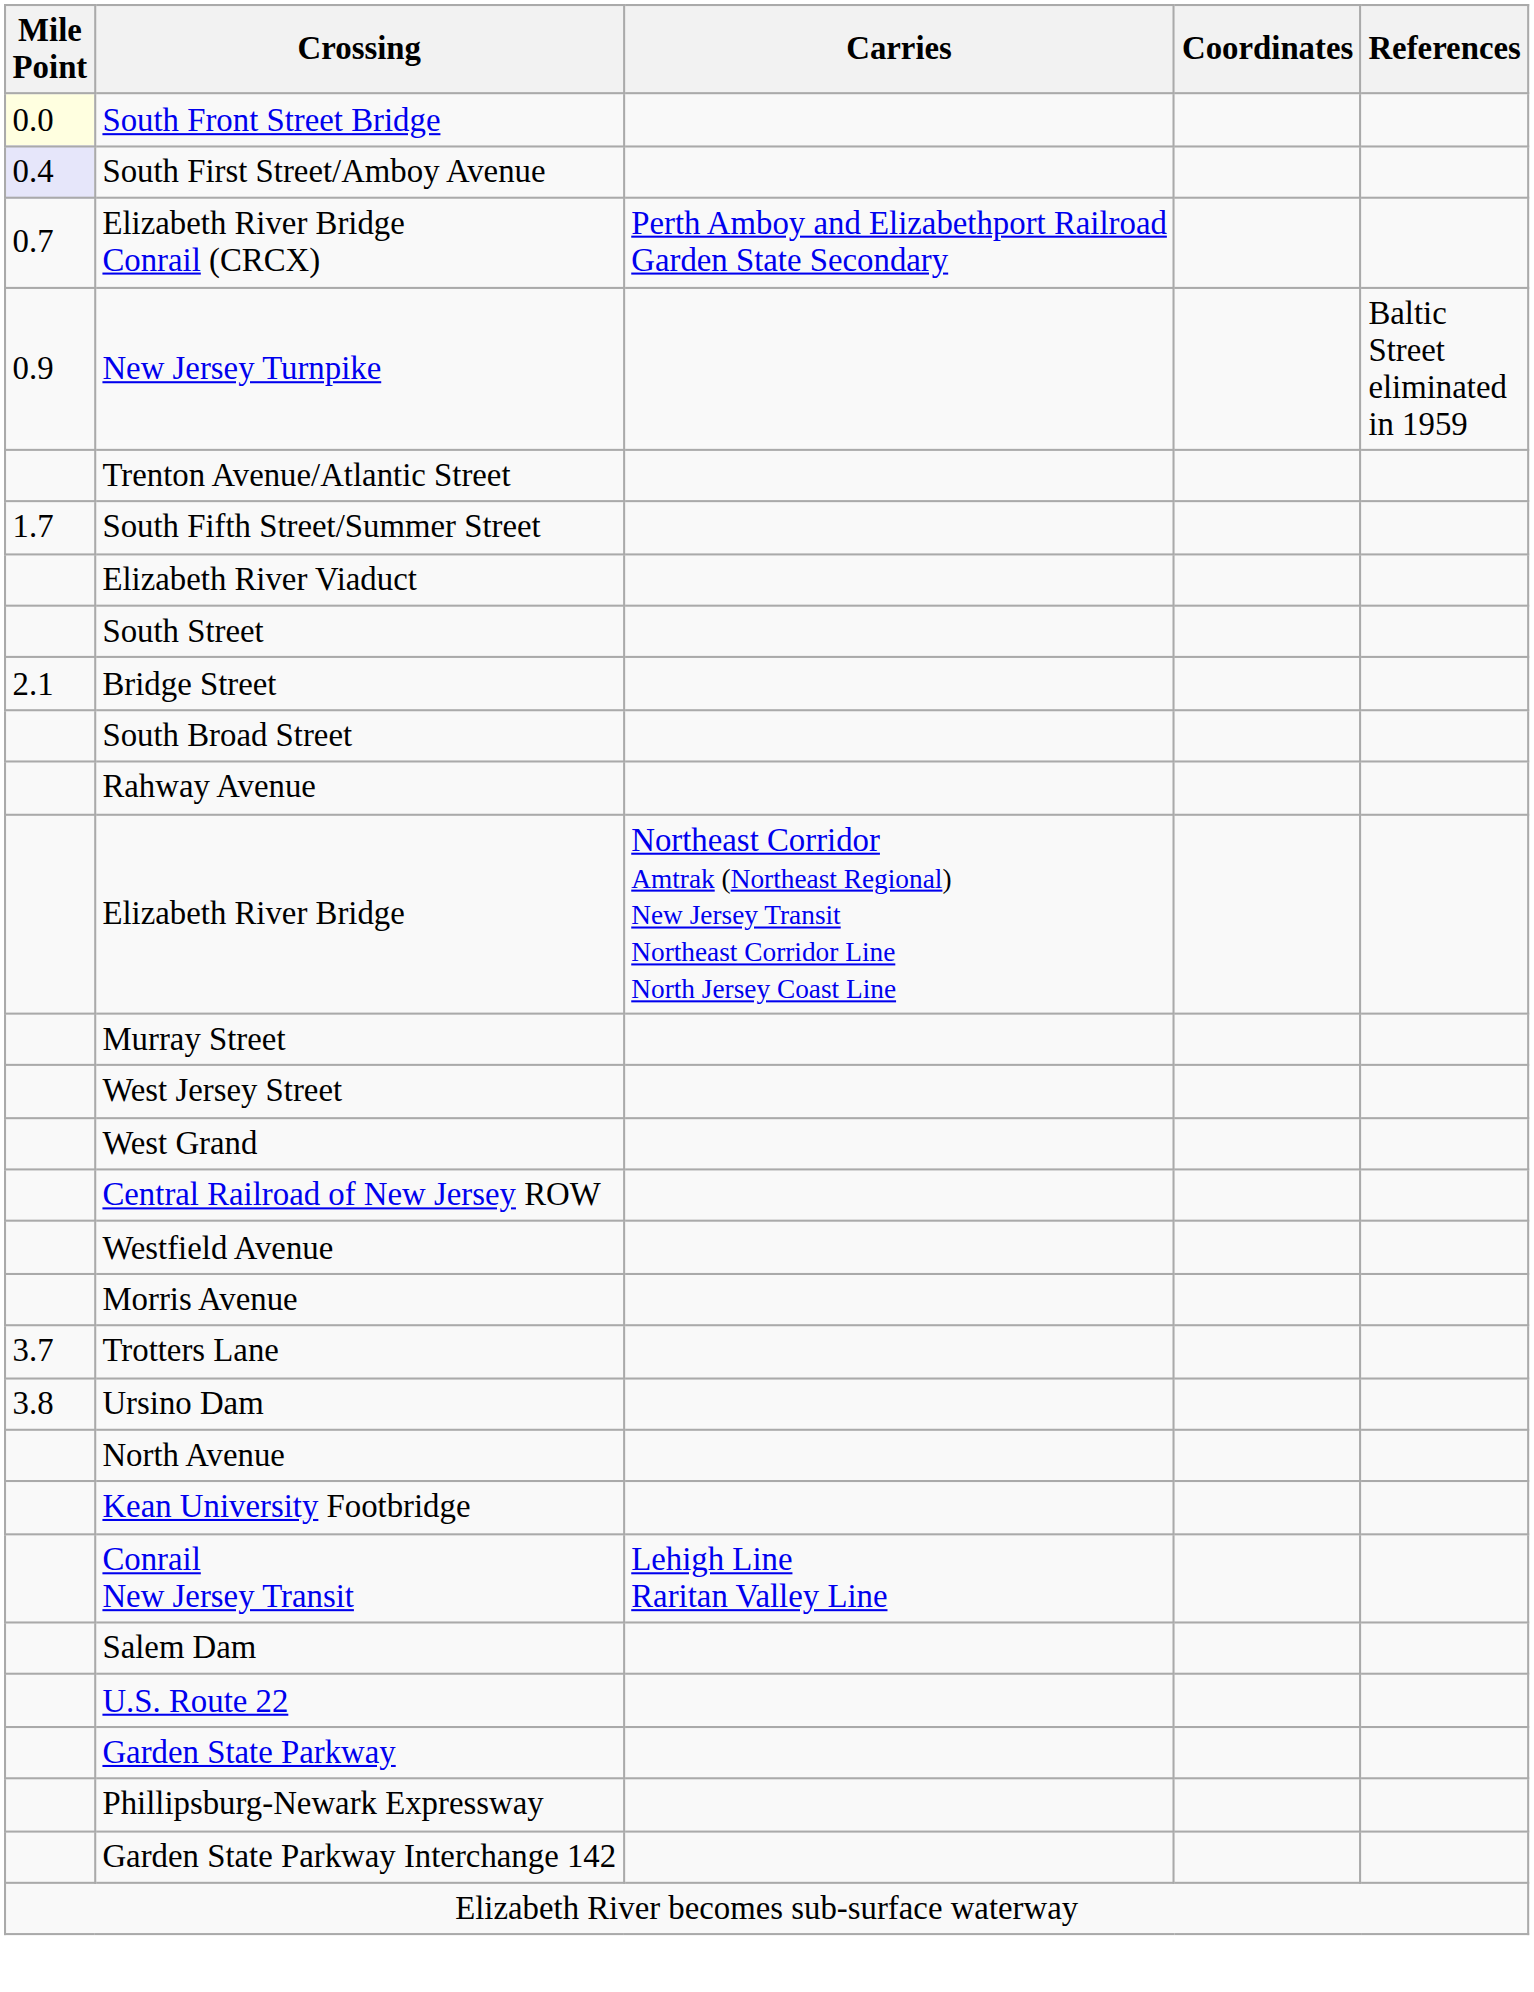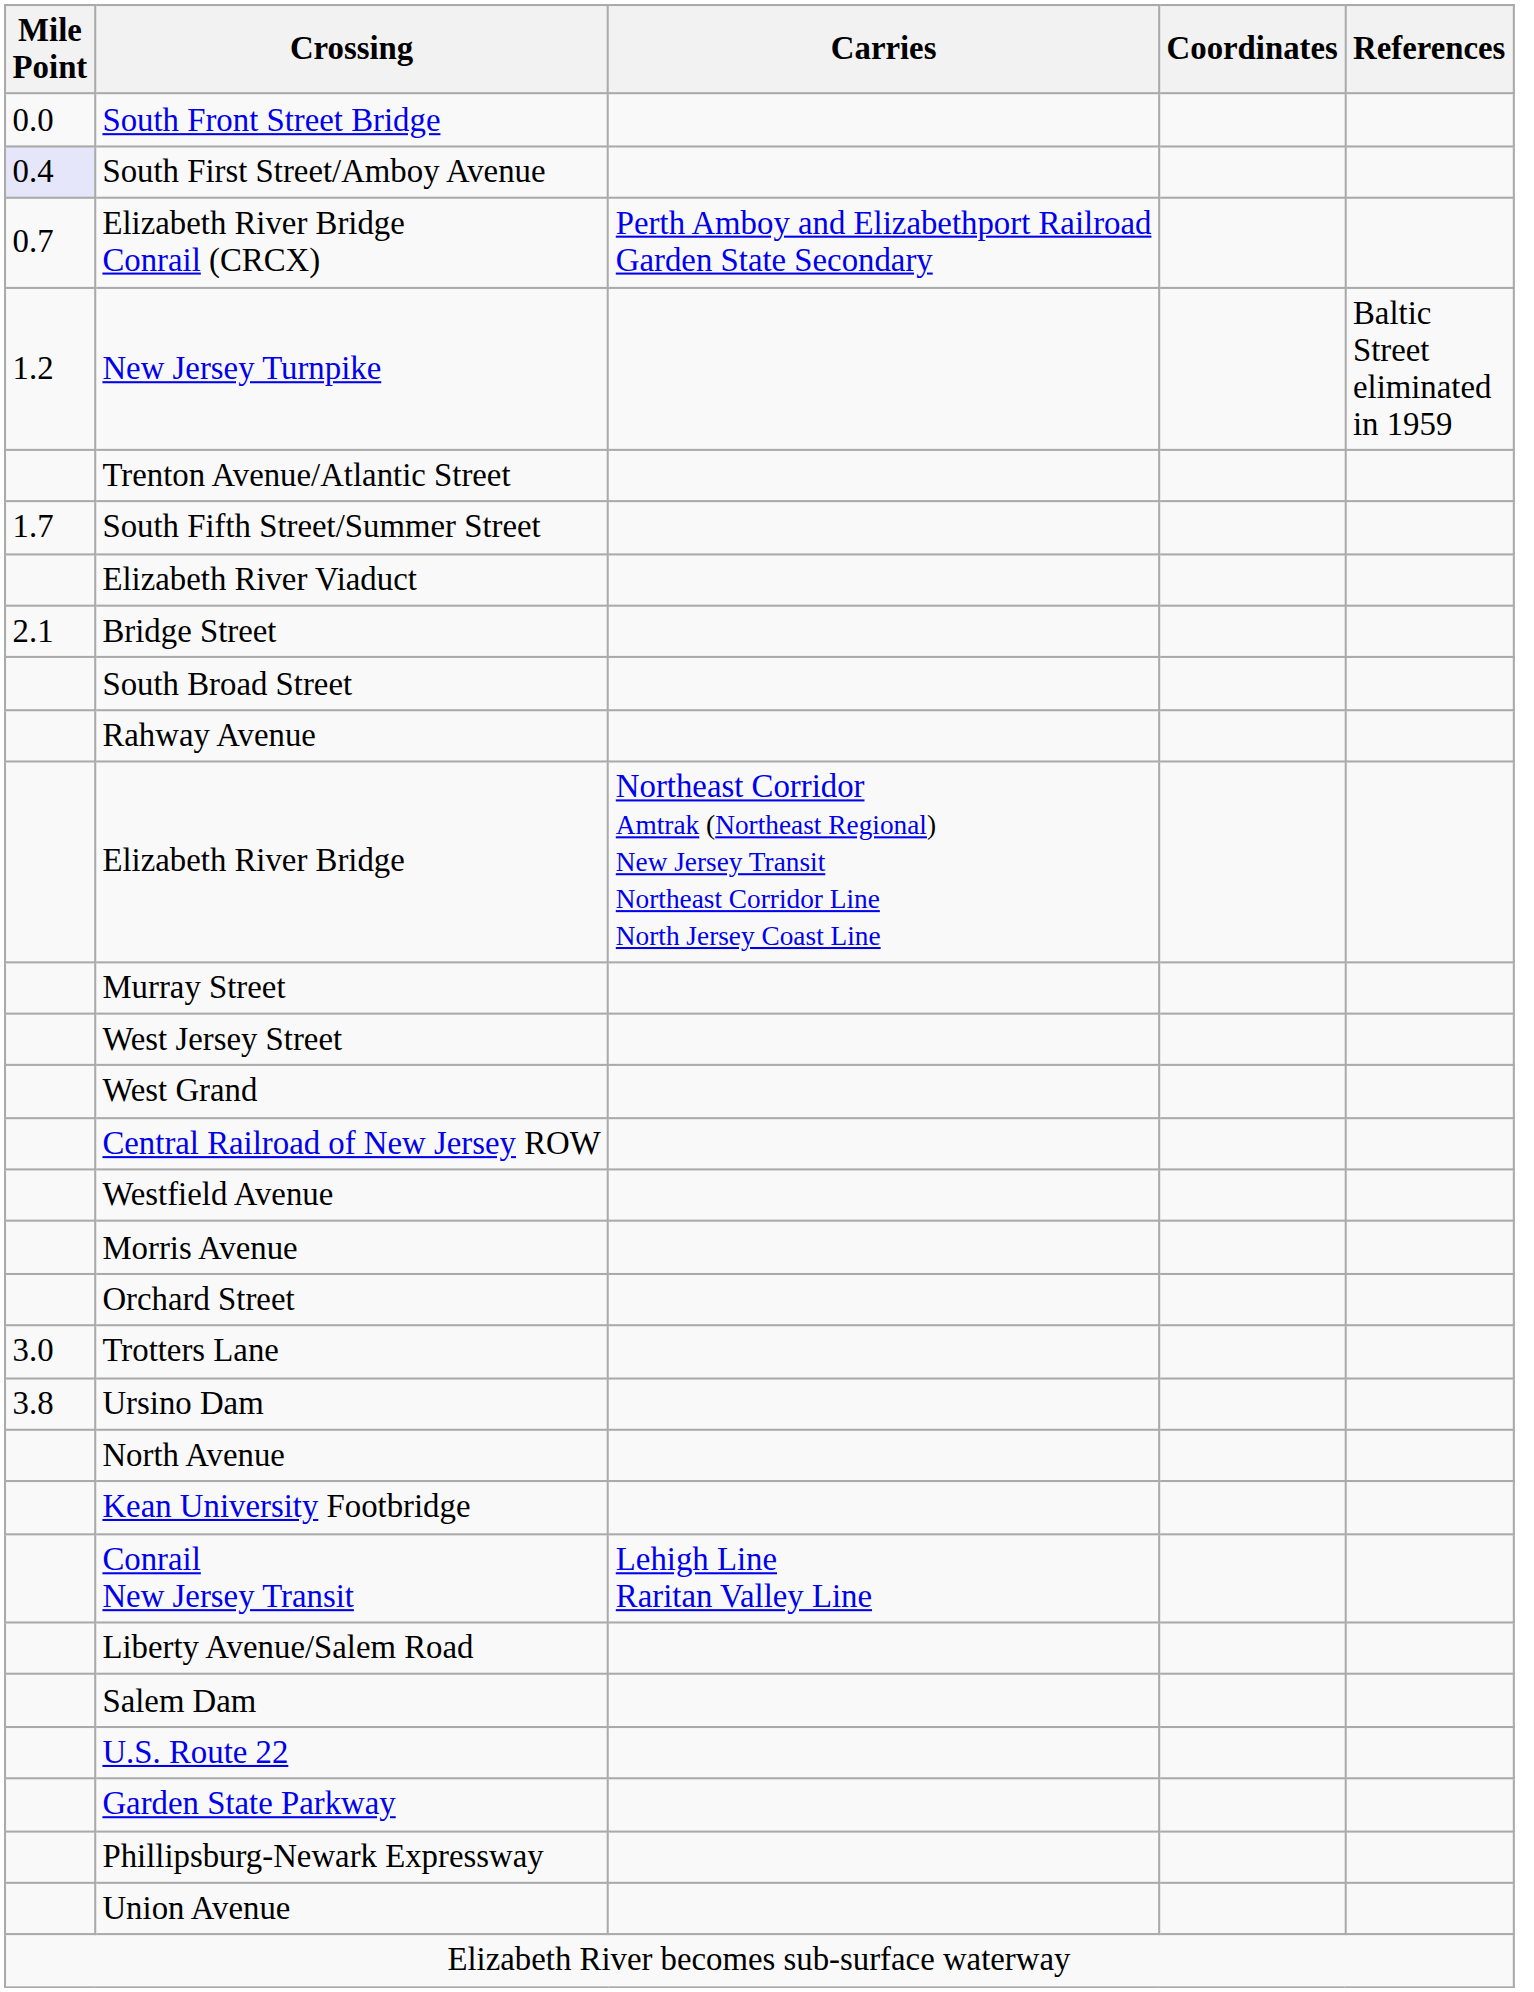 <table class=wikitable>
 <tr>
 <th scope="col" width="5px">Mile Point</th>
 <th>Crossing</th>
 <th>Carries</th>
 <th scope="col" width="80px">Coordinates</th>
 <th scope="col" width="10px">References</th>
 </tr>
 <tr>
-<td style="background: lightyellow;">0.0</td>
+<td>0.0</td>
 <td><a href='#'>South Front Street Bridge</a></td>
 <td></td>
 <td></td>
 <td></td>
 </tr>
 <tr>
 <td style="background: lavender;">0.4</td>
 <td>South First Street/Amboy Avenue</td>
 <td></td>
 <td></td>
 <td></td>
 </tr>
 <tr>
 <td>0.7</td>
 <td>Elizabeth River Bridge<br><a href='#'>Conrail</a> (CRCX)</td>
 <td><a href='#'>Perth Amboy and Elizabethport Railroad</a><br><a href='#'>Garden State Secondary</a></td>
 <td></td>
 <td></td>
 </tr>
 <tr>
-<td>0.9</td>
+<td>1.2</td>
 <td><a href='#'>New Jersey Turnpike</a></td>
 <td></td>
 <td></td>
 <td> Baltic Street eliminated in 1959</td>
 </tr>
 <tr>
 <td></td>
 <td>Trenton Avenue/Atlantic Street</td>
 <td></td>
 <td></td>
 <td></td>
 </tr>
 <tr>
 <td>1.7</td>
 <td>South Fifth Street/Summer Street</td>
 <td></td>
 <td></td>
 <td></td>
 </tr>
 <tr>
 <td></td>
 <td>Elizabeth River Viaduct</td>
-<td></td>
-<td></td>
-<td></td>
-</tr>
-<tr>
-<td></td>
-<td>South Street</td>
 <td></td>
 <td></td>
 <td></td>
 </tr>
 <tr>
 <td>2.1</td>
 <td>Bridge Street</td>
 <td></td>
 <td></td>
 <td></td>
 </tr>
 <tr>
 <td></td>
 <td>South Broad Street</td>
 <td></td>
 <td></td>
 <td></td>
 </tr>
 <tr>
 <td></td>
 <td>Rahway Avenue</td>
 <td></td>
 <td></td>
 <td></td>
 </tr>
 <tr>
 <td></td>
 <td>Elizabeth River Bridge</td>
 <td><a href='#'>Northeast Corridor</a><small><br><a href='#'>Amtrak</a> (<a href='#'>Northeast Regional</a>)<br><a href='#'>New Jersey Transit</a><br> <a href='#'>Northeast Corridor Line</a><br><a href='#'>North Jersey Coast Line</a></small></td>
 <td></td>
 <td></td>
 </tr>
 <tr>
 <td></td>
 <td>Murray Street</td>
 <td></td>
 <td></td>
 <td></td>
 </tr>
 <tr>
 <td></td>
 <td>West Jersey Street</td>
 <td></td>
 <td></td>
 <td></td>
 </tr>
 <tr>
 <td></td>
 <td>West Grand</td>
 <td></td>
 <td></td>
 <td></td>
 </tr>
 <tr>
 <td></td>
 <td><a href='#'>Central Railroad of New Jersey</a> ROW</td>
 <td></td>
 <td></td>
 <td></td>
 </tr>
 <tr>
 <td></td>
 <td>Westfield Avenue</td>
 <td></td>
 <td></td>
 <td></td>
 </tr>
 <tr>
 <td></td>
 <td>Morris Avenue</td>
 <td></td>
 <td></td>
 <td></td>
 </tr>
 <tr>
-<td>3.7</td>
+<td></td>
+<td>Orchard Street</td>
+<td></td>
+<td></td>
+<td></td>
+</tr>
+<tr>
+<td>3.0</td>
 <td>Trotters Lane</td>
 <td></td>
 <td></td>
 <td></td>
 </tr>
 <tr>
 <td>3.8</td>
 <td>Ursino Dam</td>
 <td></td>
 <td></td>
 <td></td>
 </tr>
 <tr>
 <td></td>
 <td>North Avenue</td>
 <td></td>
 <td></td>
 <td></td>
 </tr>
 <tr>
 <td></td>
 <td><a href='#'>Kean University</a> Footbridge</td>
 <td></td>
 <td></td>
 <td></td>
 </tr>
 <tr>
 <td></td>
 <td><a href='#'>Conrail</a><br><a href='#'>New Jersey Transit</a></td>
 <td><a href='#'>Lehigh Line</a><br><a href='#'>Raritan Valley Line</a></td>
 <td></td>
 <td></td>
 </tr>
 <tr>
 <td></td>
+<td>Liberty Avenue/Salem Road</td>
+<td></td>
+<td></td>
+<td></td>
+</tr>
+<tr>
+<td></td>
 <td>Salem Dam</td>
 <td></td>
 <td></td>
 <td></td>
 </tr>
 <tr>
 <td></td>
 <td><a href='#'>U.S. Route 22</a></td>
 <td></td>
 <td></td>
 <td></td>
 </tr>
 <tr>
 <td></td>
 <td><a href='#'>Garden State Parkway</a></td>
 <td></td>
 <td></td>
 <td></td>
 </tr>
 <tr>
 <td></td>
 <td>Phillipsburg-Newark Expressway</td>
 <td></td>
 <td></td>
 <td></td>
 </tr>
 <tr>
 <td></td>
-<td>Garden State Parkway Interchange 142</td>
+<td>Union Avenue</td>
 <td></td>
 <td></td>
 <td></td>
 </tr>
 <tr>
 <td colspan=5 style="text-align:center;">Elizabeth River becomes sub-surface waterway</td>
 </tr>
 </table>
